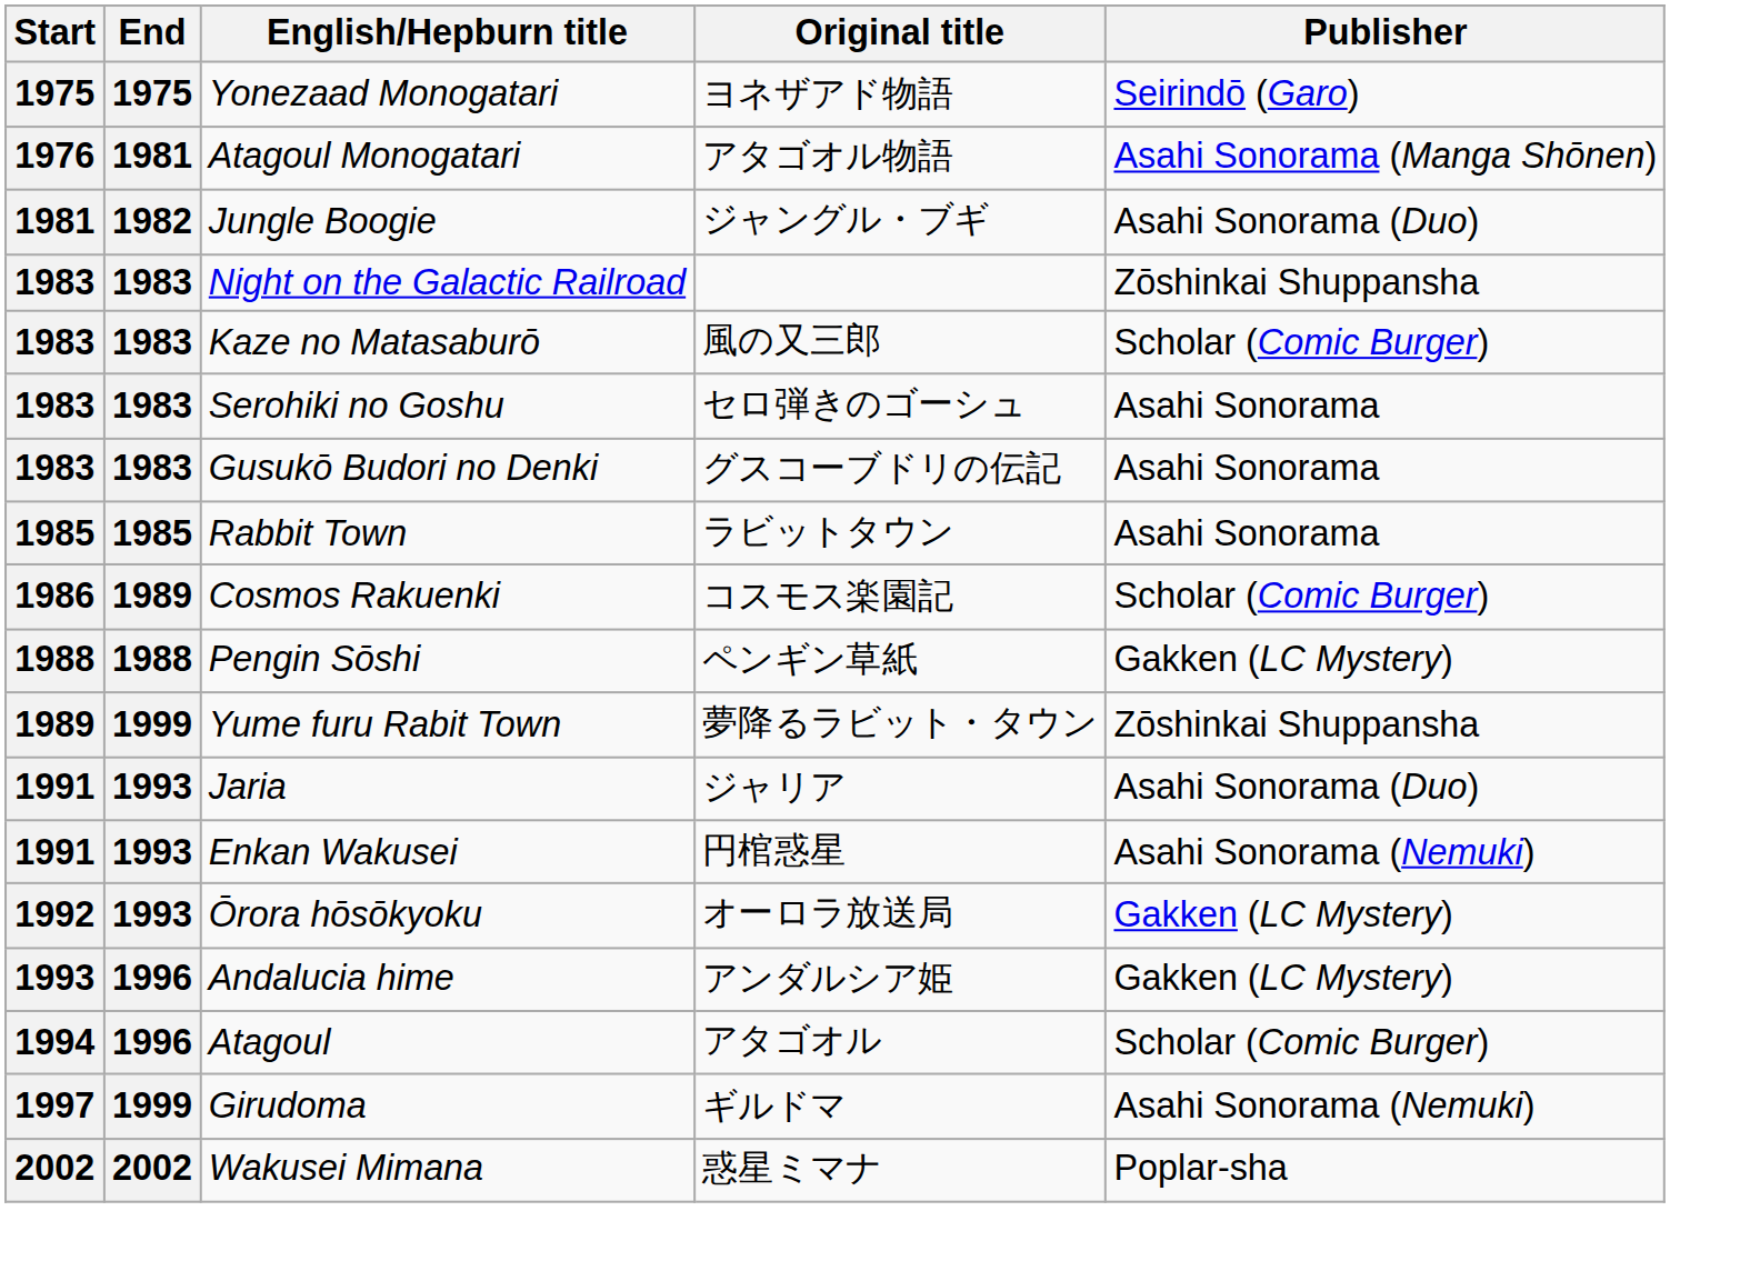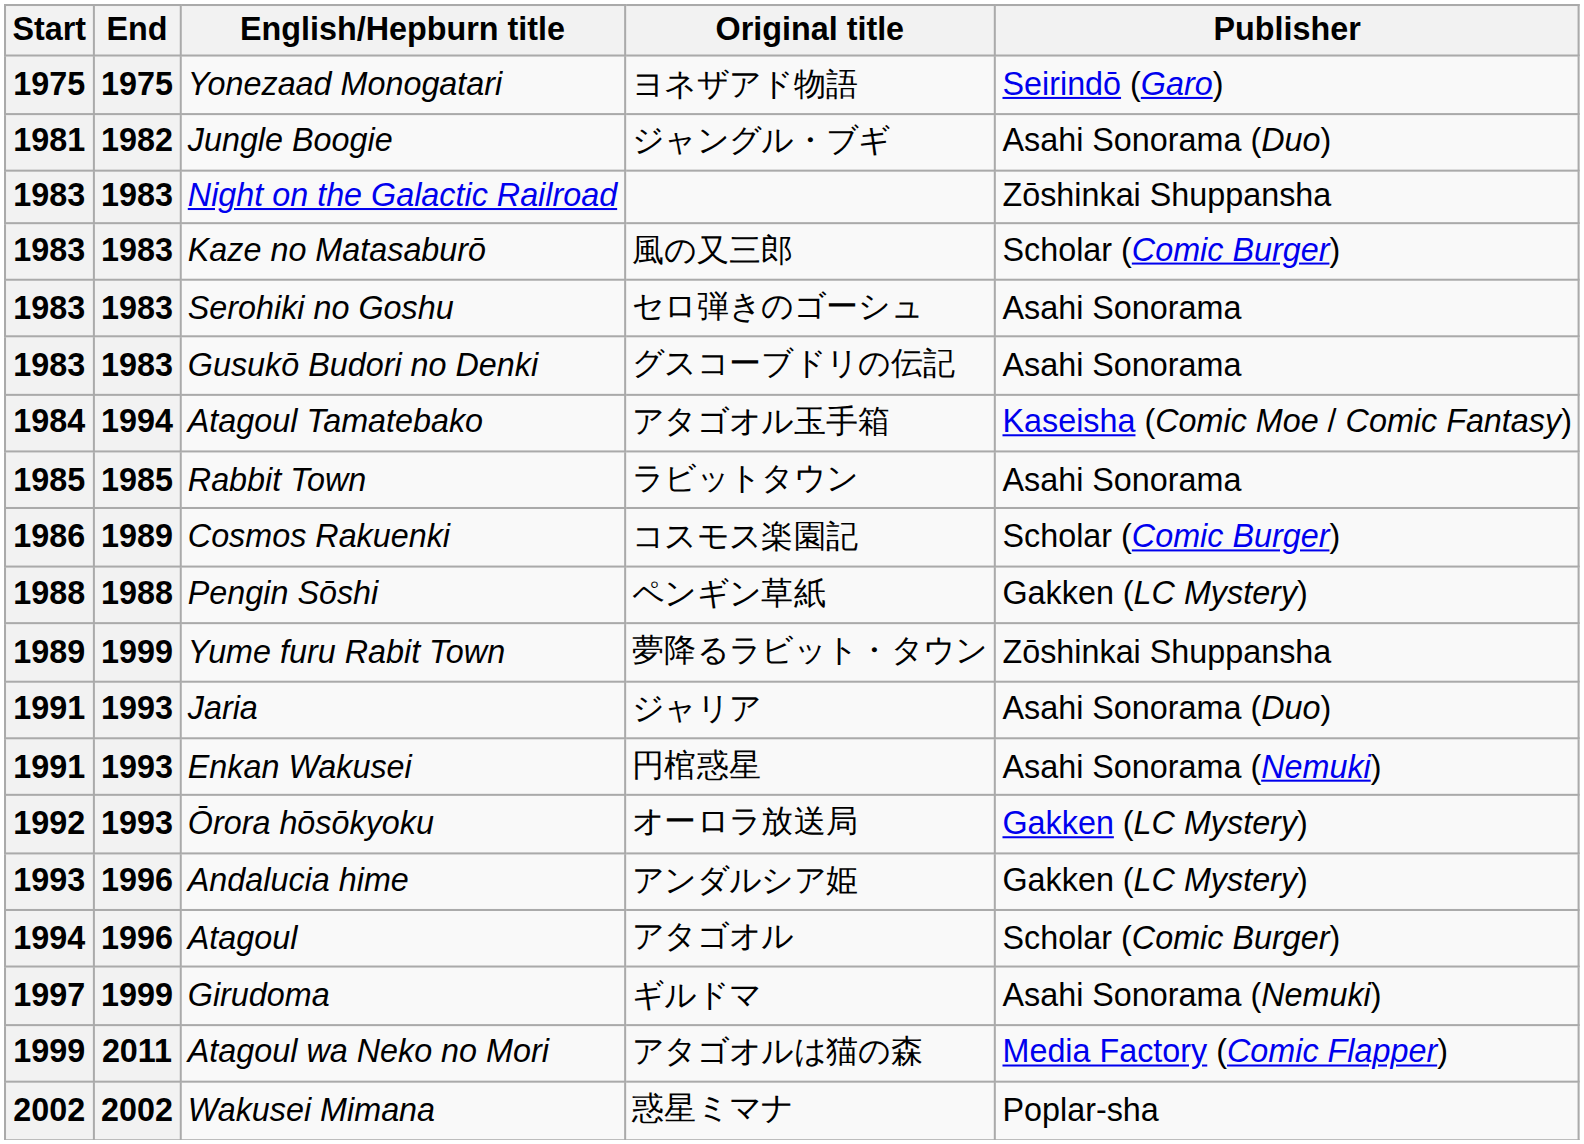 <table class="wikitable plainrowheaders sortable">
 <tr>
 <th scope="col">Start</th>
 <th scope="col">End</th>
 <th scope="col">English/Hepburn title</th>
 <th scope="col">Original title</th>
 <th scope="col">Publisher</th>
 </tr>
 <tr>
 <th scope="row">1975</th>
 <th scope="row">1975</th>
 <td><em>Yonezaad Monogatari</em></td>
 <td>ヨネザアド物語</td>
 <td><a href='#'>Seirindō</a> (<em><a href='#'>Garo</a></em>)</td>
-</tr>
-<tr>
-<th scope="row">1976</th>
-<th scope="row">1981</th>
-<td><em>Atagoul Monogatari</em></td>
-<td>アタゴオル物語</td>
-<td><a href='#'>Asahi Sonorama</a> (<em>Manga Shōnen</em>)</td>
 </tr>
 <tr>
 <th scope="row">1981</th>
 <th scope="row">1982</th>
 <td><em>Jungle Boogie</em></td>
 <td>ジャングル・ブギ</td>
 <td>Asahi Sonorama (<em>Duo</em>)</td>
 </tr>
 <tr>
 <th scope="row">1983</th>
 <th scope="row">1983</th>
 <td><em><a href='#'>Night on the Galactic Railroad</a></em></td>
 <td></td>
 <td>Zōshinkai Shuppansha</td>
 </tr>
 <tr>
 <th scope="row">1983</th>
 <th scope="row">1983</th>
 <td><em>Kaze no Matasaburō</em></td>
 <td>風の又三郎</td>
 <td>Scholar (<em><a href='#'>Comic Burger</a></em>)</td>
 </tr>
 <tr>
 <th scope="row">1983</th>
 <th scope="row">1983</th>
 <td><em>Serohiki no Goshu</em></td>
 <td>セロ弾きのゴーシュ</td>
 <td>Asahi Sonorama</td>
 </tr>
 <tr>
 <th scope="row">1983</th>
 <th scope="row">1983</th>
 <td><em>Gusukō Budori no Denki</em></td>
 <td>グスコーブドリの伝記</td>
 <td>Asahi Sonorama</td>
+</tr>
+<tr>
+<th scope="row">1984</th>
+<th scope="row">1994</th>
+<td><em>Atagoul Tamatebako</em></td>
+<td>アタゴオル玉手箱</td>
+<td><a href='#'>Kaseisha</a> (<em>Comic Moe</em> / <em>Comic Fantasy</em>)</td>
 </tr>
 <tr>
 <th scope="row">1985</th>
 <th scope="row">1985</th>
 <td><em>Rabbit Town</em></td>
 <td>ラビットタウン</td>
 <td>Asahi Sonorama</td>
 </tr>
 <tr>
 <th scope="row">1986</th>
 <th scope="row">1989</th>
 <td><em>Cosmos Rakuenki</em></td>
 <td>コスモス楽園記</td>
 <td>Scholar (<em><a href='#'>Comic Burger</a></em>)</td>
 </tr>
 <tr>
 <th scope="row">1988</th>
 <th scope="row">1988</th>
 <td><em>Pengin Sōshi</em></td>
 <td>ペンギン草紙</td>
 <td>Gakken (<em>LC Mystery</em>)</td>
 </tr>
 <tr>
 <th scope="row">1989</th>
 <th scope="row">1999</th>
 <td><em>Yume furu Rabit Town</em></td>
 <td>夢降るラビット・タウン</td>
 <td>Zōshinkai Shuppansha</td>
 </tr>
 <tr>
 <th scope="row">1991</th>
 <th scope="row">1993</th>
 <td><em>Jaria</em></td>
 <td>ジャリア</td>
 <td>Asahi Sonorama (<em>Duo</em>)</td>
 </tr>
 <tr>
 <th scope="row">1991</th>
 <th scope="row">1993</th>
 <td><em>Enkan Wakusei</em></td>
 <td>円棺惑星</td>
 <td>Asahi Sonorama (<em><a href='#'>Nemuki</a></em>)</td>
 </tr>
 <tr>
 <th scope="row">1992</th>
 <th scope="row">1993</th>
 <td><em>Ōrora hōsōkyoku</em></td>
 <td>オーロラ放送局</td>
 <td><a href='#'>Gakken</a> (<em>LC Mystery</em>)</td>
 </tr>
 <tr>
 <th scope="row">1993</th>
 <th scope="row">1996</th>
 <td><em>Andalucia hime</em></td>
 <td>アンダルシア姫</td>
 <td>Gakken (<em>LC Mystery</em>)</td>
 </tr>
 <tr>
 <th scope="row">1994</th>
 <th scope="row">1996</th>
 <td><em>Atagoul</em></td>
 <td>アタゴオル</td>
 <td>Scholar (<em>Comic Burger</em>)</td>
 </tr>
 <tr>
 <th scope="row">1997</th>
 <th scope="row">1999</th>
 <td><em>Girudoma</em></td>
 <td>ギルドマ</td>
 <td>Asahi Sonorama (<em>Nemuki</em>)</td>
 </tr>
 <tr>
+<th scope="row">1999</th>
+<th scope="row">2011</th>
+<td><em>Atagoul wa Neko no Mori</em></td>
+<td>アタゴオルは猫の森</td>
+<td><a href='#'>Media Factory</a> (<em><a href='#'>Comic Flapper</a></em>)</td>
+</tr>
+<tr>
 <th scope="row">2002</th>
 <th scope="row">2002</th>
 <td><em>Wakusei Mimana</em></td>
 <td>惑星ミマナ</td>
 <td>Poplar-sha</td>
 </tr>
 </table>
